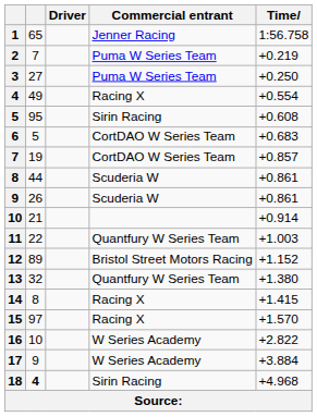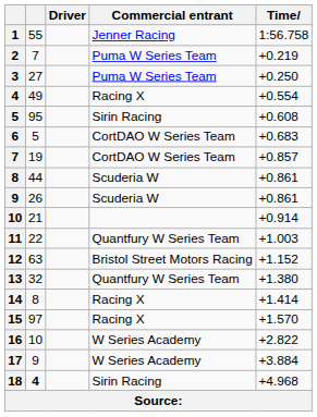 <table class="wikitable" style="font-size:85%">
 <tr>
 <th scope="col"></th>
 <th scope="col"></th>
 <th scope="col">Driver</th>
 <th scope="col">Commercial entrant</th>
 <th scope="col">Time/</th>
 </tr>
 <tr>
 <th scope="row">1</th>
-<td align="center">65</td>
+<td align="center">55</td>
 <td></td>
 <td><a href='#'>Jenner Racing</a></td>
 <td>1:56.758</td>
 </tr>
 <tr>
 <th scope="row">2</th>
 <td align="center">7</td>
 <td></td>
 <td><a href='#'>Puma W Series Team</a></td>
 <td>+0.219</td>
 </tr>
 <tr>
 <th scope="row">3</th>
 <td align="center">27</td>
 <td></td>
 <td><a href='#'>Puma W Series Team</a></td>
 <td>+0.250</td>
 </tr>
 <tr>
 <th scope="row">4</th>
 <td align="center">49</td>
 <td></td>
 <td>Racing X</td>
 <td>+0.554</td>
 </tr>
 <tr>
 <th scope="row">5</th>
 <td align="center">95</td>
 <td></td>
 <td>Sirin Racing</td>
 <td>+0.608</td>
 </tr>
 <tr>
 <th scope="row">6</th>
 <td align="center">5</td>
 <td></td>
 <td>CortDAO W Series Team</td>
 <td>+0.683</td>
 </tr>
 <tr>
 <th scope="row">7</th>
 <td align="center">19</td>
 <td></td>
 <td>CortDAO W Series Team</td>
 <td>+0.857</td>
 </tr>
 <tr>
 <th scope="row">8</th>
 <td align="center">44</td>
 <td></td>
 <td>Scuderia W</td>
 <td>+0.861</td>
 </tr>
 <tr>
 <th scope="row">9</th>
 <td align="center">26</td>
 <td></td>
 <td>Scuderia W</td>
 <td>+0.861</td>
 </tr>
 <tr>
 <th scope="row">10</th>
 <td align="center">21</td>
 <td></td>
 <td></td>
 <td>+0.914</td>
 </tr>
 <tr>
 <th scope="row">11</th>
 <td align="center">22</td>
 <td></td>
 <td>Quantfury W Series Team</td>
 <td>+1.003</td>
 </tr>
 <tr>
 <th scope="row">12</th>
-<td align="center">89</td>
+<td align="center">63</td>
 <td></td>
 <td>Bristol Street Motors Racing</td>
 <td>+1.152</td>
 </tr>
 <tr>
 <th scope="row">13</th>
 <td align="center">32</td>
 <td></td>
 <td>Quantfury W Series Team</td>
 <td>+1.380</td>
 </tr>
 <tr>
 <th scope="row">14</th>
 <td align="center">8</td>
 <td></td>
 <td>Racing X</td>
-<td>+1.415</td>
+<td>+1.414</td>
 </tr>
 <tr>
 <th scope="row">15</th>
 <td align="center">97</td>
 <td></td>
 <td>Racing X</td>
 <td>+1.570</td>
 </tr>
 <tr>
 <th scope="row">16</th>
 <td align="center">10</td>
 <td></td>
 <td>W Series Academy</td>
 <td>+2.822</td>
 </tr>
 <tr>
 <th scope="row">17</th>
 <td align="center">9</td>
 <td></td>
 <td>W Series Academy</td>
 <td>+3.884</td>
 </tr>
 <tr>
 <th scope="row">18</th>
 <td align="center"><strong>4</strong></td>
 <td></td>
 <td>Sirin Racing</td>
 <td>+4.968</td>
 </tr>
 <tr>
 <th colspan=5>Source:</th>
 </tr>
 </table>
